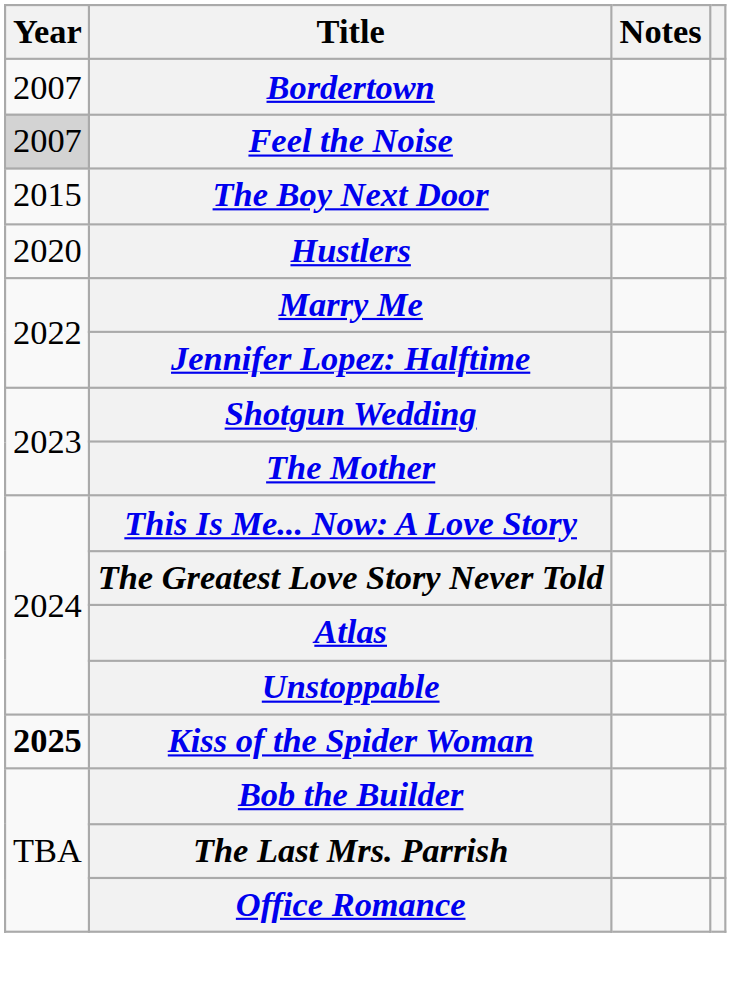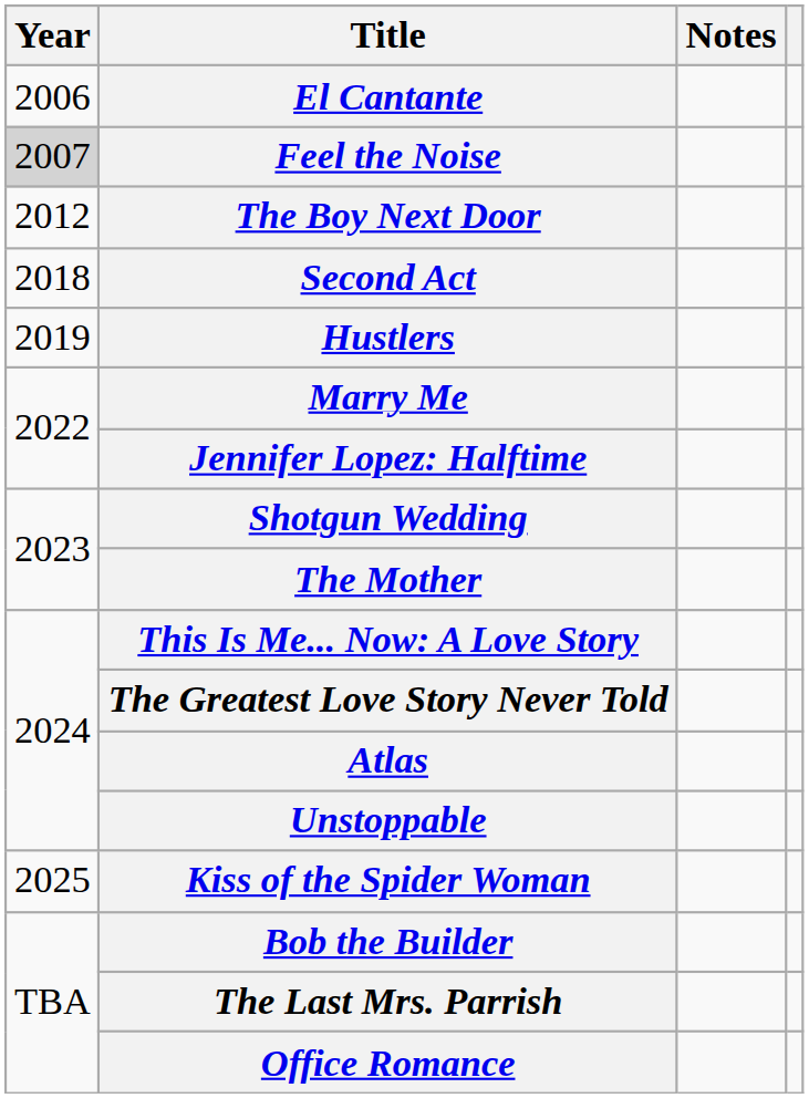 <table class="wikitable sortable plainrowheaders">
 <tr>
 <th scope="col">Year</th>
 <th scope="col">Title</th>
 <th scope="col">Notes</th>
 <th scope="col" class="unsortable"></th>
 </tr>
 <tr>
-<td>2007</td>
-<th scope="row"><em><a href='#'>Bordertown</a></em></th>
+<td>2006</td>
+<th scope="row"><em><a href='#'>El Cantante</a></em></th>
 <td></td>
 <td></td>
 </tr>
 <tr>
 <td style="background: lightgrey;">2007</td>
 <th scope="row"><em><a href='#'>Feel the Noise</a></em></th>
 <td></td>
 <td></td>
 </tr>
 <tr>
-<td>2015</td>
+<td>2012</td>
 <th scope="row"><em><a href='#'>The Boy Next Door</a></em></th>
 <td></td>
 <td></td>
 </tr>
 <tr>
-<td>2020</td>
+<td>2018</td>
+<th scope="row"><em><a href='#'>Second Act</a></em></th>
+<td></td>
+<td></td>
+</tr>
+<tr>
+<td>2019</td>
 <th scope="row"><em><a href='#'>Hustlers</a></em></th>
 <td></td>
 <td></td>
 </tr>
 <tr>
 <td rowspan=2>2022</td>
 <th scope="row"><em><a href='#'>Marry Me</a></em></th>
 <td></td>
 <td></td>
 </tr>
 <tr>
 <th scope="row"><em><a href='#'>Jennifer Lopez: Halftime</a></em></th>
 <td></td>
 <td></td>
 </tr>
 <tr>
 <td rowspan=2>2023</td>
 <th scope="row"><em><a href='#'>Shotgun Wedding</a></em></th>
 <td></td>
 <td></td>
 </tr>
 <tr>
 <th scope="row"><em><a href='#'>The Mother</a></em></th>
 <td></td>
 <td></td>
 </tr>
 <tr>
 <td rowspan=4>2024</td>
 <th scope="row"><em><a href='#'>This Is Me... Now: A Love Story</a></em></th>
 <td></td>
 <td></td>
 </tr>
 <tr>
 <th scope="row"><em>The Greatest Love Story Never Told</em></th>
 <td></td>
 <td></td>
 </tr>
 <tr>
 <th scope="row"><em><a href='#'>Atlas</a></em></th>
 <td></td>
 <td></td>
 </tr>
 <tr>
 <th scope="row"><em><a href='#'>Unstoppable</a></em></th>
 <td></td>
 <td></td>
 </tr>
 <tr>
-<td><strong>2025</strong></td>
+<td>2025</td>
 <th scope="row"><em><a href='#'>Kiss of the Spider Woman</a></em></th>
 <td></td>
 <td></td>
 </tr>
 <tr>
 <td rowspan=3>TBA</td>
 <th scope="row"><em><a href='#'>Bob the Builder</a></em></th>
 <td></td>
 <td></td>
 </tr>
 <tr>
 <th scope="row"><em>The Last Mrs. Parrish</em></th>
 <td></td>
 <td></td>
 </tr>
 <tr>
 <th scope="row"><em><a href='#'>Office Romance</a></em></th>
 <td></td>
 <td></td>
 </tr>
 </table>
